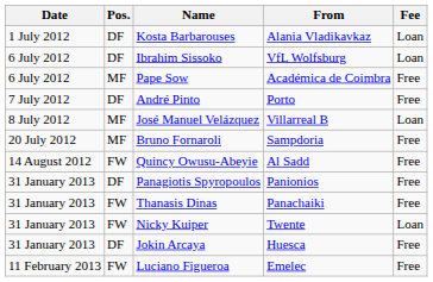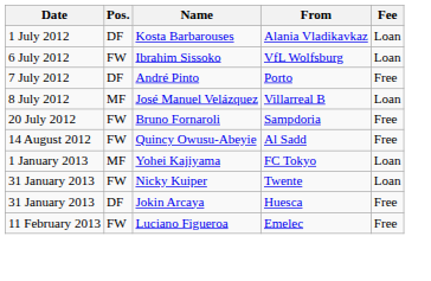 <table class="wikitable">
 <tr>
 <th>Date</th>
 <th>Pos.</th>
 <th>Name</th>
 <th>From</th>
 <th>Fee</th>
 </tr>
 <tr>
 <td>1 July 2012</td>
 <td>DF</td>
 <td> <a href='#'>Kosta Barbarouses</a></td>
 <td> <a href='#'>Alania Vladikavkaz</a></td>
 <td>Loan</td>
 </tr>
 <tr>
 <td>6 July 2012</td>
-<td>DF</td>
+<td>FW</td>
 <td> <a href='#'>Ibrahim Sissoko</a></td>
 <td> <a href='#'>VfL Wolfsburg</a></td>
 <td>Loan</td>
-</tr>
-<tr>
-<td>6 July 2012</td>
-<td>MF</td>
-<td> <a href='#'>Pape Sow</a></td>
-<td> <a href='#'>Académica de Coimbra</a></td>
-<td>Free</td>
 </tr>
 <tr>
 <td>7 July 2012</td>
 <td>DF</td>
 <td> <a href='#'>André Pinto</a></td>
 <td> <a href='#'>Porto</a></td>
 <td>Free</td>
 </tr>
 <tr>
 <td>8 July 2012</td>
 <td>MF</td>
 <td> <a href='#'>José Manuel Velázquez</a></td>
 <td> <a href='#'>Villarreal B</a></td>
 <td>Loan</td>
 </tr>
 <tr>
 <td>20 July 2012</td>
-<td>MF</td>
+<td>FW</td>
 <td> <a href='#'>Bruno Fornaroli</a></td>
 <td> <a href='#'>Sampdoria</a></td>
 <td>Free</td>
 </tr>
 <tr>
 <td>14 August 2012</td>
 <td>FW</td>
 <td> <a href='#'>Quincy Owusu-Abeyie</a></td>
 <td> <a href='#'>Al Sadd</a></td>
 <td>Free</td>
 </tr>
 <tr>
-<td>31 January 2013</td>
-<td>DF</td>
-<td> <a href='#'>Panagiotis Spyropoulos</a></td>
-<td> <a href='#'>Panionios</a></td>
-<td>Free</td>
-</tr>
-<tr>
-<td>31 January 2013</td>
-<td>FW</td>
-<td> <a href='#'>Thanasis Dinas</a></td>
-<td> <a href='#'>Panachaiki</a></td>
-<td>Free</td>
+<td>1 January 2013</td>
+<td>MF</td>
+<td> <a href='#'>Yohei Kajiyama</a></td>
+<td> <a href='#'>FC Tokyo</a></td>
+<td>Loan</td>
 </tr>
 <tr>
 <td>31 January 2013</td>
 <td>FW</td>
 <td> <a href='#'>Nicky Kuiper</a></td>
 <td> <a href='#'>Twente</a></td>
 <td>Loan</td>
 </tr>
 <tr>
 <td>31 January 2013</td>
 <td>DF</td>
 <td> <a href='#'>Jokin Arcaya</a></td>
 <td> <a href='#'>Huesca</a></td>
 <td>Free</td>
 </tr>
 <tr>
 <td>11 February 2013</td>
 <td>FW</td>
 <td> <a href='#'>Luciano Figueroa</a></td>
 <td> <a href='#'>Emelec</a></td>
 <td>Free</td>
 </tr>
 </table>
